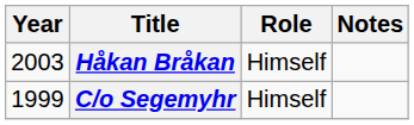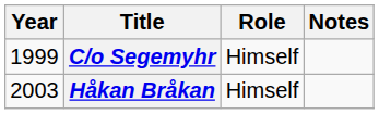 <table class="wikitable sortable plainrowheaders">
 <tr>
 <th scope="col">Year</th>
 <th scope="col">Title</th>
 <th scope="col">Role</th>
 <th scope="col" class="unsortable">Notes</th>
 </tr>
 <tr>
+<td style="text-align:center;">1999</td>
+<th scope="row"><em><a href='#'>C/o Segemyhr</a></em></th>
+<td>Himself</td>
+<td></td>
+</tr>
+<tr>
 <td style="text-align:center;">2003</td>
 <th scope="row"><em><a href='#'>Håkan Bråkan</a></em></th>
 <td>Himself</td>
 <td></td>
 </tr>
 <tr>
-<td style="text-align:center;">1999</td>
-<th scope="row"><em><a href='#'>C/o Segemyhr</a></em></th>
-<td>Himself</td>
-<td></td>
-</tr>
-<tr>
 </tr>
 </table>
